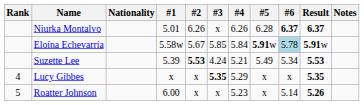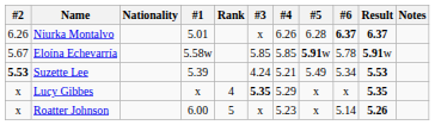 <table class="wikitable sortable" style="text-align:center;font-size:95%">
 <tr>
-<th>Rank</th>
+<th>#2</th>
 <th>Name</th>
 <th>Nationality</th>
 <th>#1</th>
-<th>#2</th>
+<th>Rank</th>
 <th>#3</th>
 <th>#4</th>
 <th>#5</th>
 <th>#6</th>
 <th>Result</th>
 <th>Notes</th>
 </tr>
 <tr>
-<td></td>
+<td>6.26</td>
 <td align=left><a href='#'>Niurka Montalvo</a></td>
 <td align=left></td>
 <td>5.01</td>
-<td>6.26</td>
+<td></td>
 <td>x</td>
 <td>6.26</td>
 <td>6.28</td>
 <td><strong>6.37</strong></td>
 <td><strong>6.37</strong></td>
 <td></td>
 </tr>
 <tr>
-<td></td>
+<td>5.67</td>
 <td align=left><a href='#'>Eloína Echevarría</a></td>
 <td align=left></td>
 <td>5.58w</td>
-<td>5.67</td>
+<td></td>
 <td>5.85</td>
-<td>5.84</td>
+<td>5.85</td>
 <td><strong>5.91</strong>w</td>
-<td style="background: lightblue;">5.78</td>
+<td>5.78</td>
 <td><strong>5.91</strong>w</td>
 <td></td>
 </tr>
 <tr>
-<td></td>
+<td><strong>5.53</strong></td>
 <td align=left><a href='#'>Suzette Lee</a></td>
 <td align=left></td>
 <td>5.39</td>
-<td><strong>5.53</strong></td>
+<td></td>
 <td>4.24</td>
 <td>5.21</td>
 <td>5.49</td>
 <td>5.34</td>
 <td><strong>5.53</strong></td>
 <td></td>
 </tr>
 <tr>
-<td>4</td>
+<td>x</td>
 <td align=left><a href='#'>Lucy Gibbes</a></td>
 <td align=left></td>
 <td>x</td>
-<td>x</td>
+<td>4</td>
 <td><strong>5.35</strong></td>
 <td>5.29</td>
 <td>x</td>
 <td>x</td>
 <td><strong>5.35</strong></td>
 <td></td>
 </tr>
 <tr>
-<td>5</td>
+<td>x</td>
 <td align=left><a href='#'>Roatter Johnson</a></td>
 <td align=left></td>
 <td>6.00</td>
-<td>x</td>
+<td>5</td>
 <td>x</td>
 <td>5.23</td>
 <td>x</td>
 <td>5.14</td>
 <td><strong>5.26</strong></td>
 <td></td>
 </tr>
 </table>
